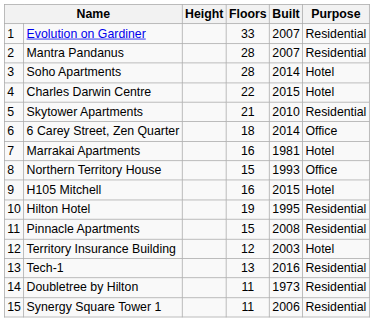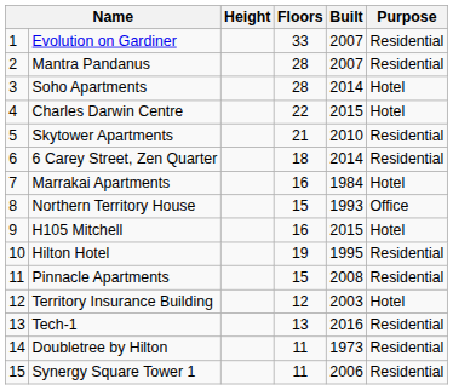 <table class="wikitable">
 <tr>
 <th style="text-align:center;" colspan="2">Name</th>
 <th align=center>Height</th>
 <th align=center>Floors</th>
 <th align=center>Built</th>
 <th align=center>Purpose</th>
 </tr>
 <tr>
 <td>1</td>
 <td><a href='#'>Evolution on Gardiner</a></td>
 <td align=center></td>
 <td align=center>33</td>
 <td align=center>2007</td>
 <td>Residential</td>
 </tr>
 <tr>
 <td>2</td>
 <td>Mantra Pandanus</td>
 <td align=center></td>
 <td align=center>28</td>
 <td align=center>2007</td>
 <td>Residential</td>
 </tr>
 <tr>
 <td>3</td>
 <td>Soho Apartments</td>
 <td align=center></td>
 <td align=center>28</td>
 <td align=center>2014</td>
 <td>Hotel</td>
 </tr>
 <tr>
 <td>4</td>
 <td>Charles Darwin Centre</td>
 <td align=center></td>
 <td align=center>22</td>
 <td align=center>2015</td>
 <td>Hotel</td>
 </tr>
 <tr>
 <td>5</td>
 <td>Skytower Apartments</td>
 <td align="center"></td>
 <td align="center">21</td>
 <td align="center">2010</td>
 <td>Residential</td>
 </tr>
 <tr>
 <td>6</td>
 <td>6 Carey Street, Zen Quarter</td>
 <td align="center"></td>
 <td align="center">18</td>
 <td align="center">2014</td>
-<td>Office</td>
+<td>Residential</td>
 </tr>
 <tr>
 <td>7</td>
 <td>Marrakai Apartments</td>
 <td align="center"></td>
 <td align="center">16</td>
-<td align="center">1981</td>
+<td align="center">1984</td>
 <td>Hotel</td>
 </tr>
 <tr>
 <td>8</td>
 <td>Northern Territory House</td>
 <td align="center"></td>
 <td align="center">15</td>
 <td align="center">1993</td>
 <td>Office</td>
 </tr>
 <tr>
 <td>9</td>
 <td>H105 Mitchell</td>
 <td align=center></td>
 <td align=center>16</td>
 <td align=center>2015</td>
 <td>Hotel</td>
 </tr>
 <tr>
 <td>10</td>
 <td>Hilton Hotel</td>
 <td align=center></td>
 <td align=center>19</td>
 <td align=center>1995</td>
 <td>Residential</td>
 </tr>
 <tr>
 <td>11</td>
 <td>Pinnacle Apartments</td>
 <td align=center></td>
 <td align=center>15</td>
 <td align=center>2008</td>
 <td>Residential</td>
 </tr>
 <tr>
 <td>12</td>
 <td>Territory Insurance Building</td>
 <td align=center></td>
 <td align=center>12</td>
 <td align=center>2003</td>
 <td>Hotel</td>
 </tr>
 <tr>
 <td>13</td>
 <td>Tech-1</td>
 <td align=center></td>
 <td align=center>13</td>
 <td align=center>2016</td>
 <td>Residential</td>
 </tr>
 <tr>
 <td>14</td>
 <td>Doubletree by Hilton</td>
 <td align=center></td>
 <td align=center>11</td>
 <td align=center>1973</td>
 <td>Residential</td>
 </tr>
 <tr>
 <td>15</td>
 <td>Synergy Square Tower 1</td>
 <td align=center></td>
 <td align=center>11</td>
 <td align=center>2006</td>
 <td>Residential</td>
 </tr>
 </table>
